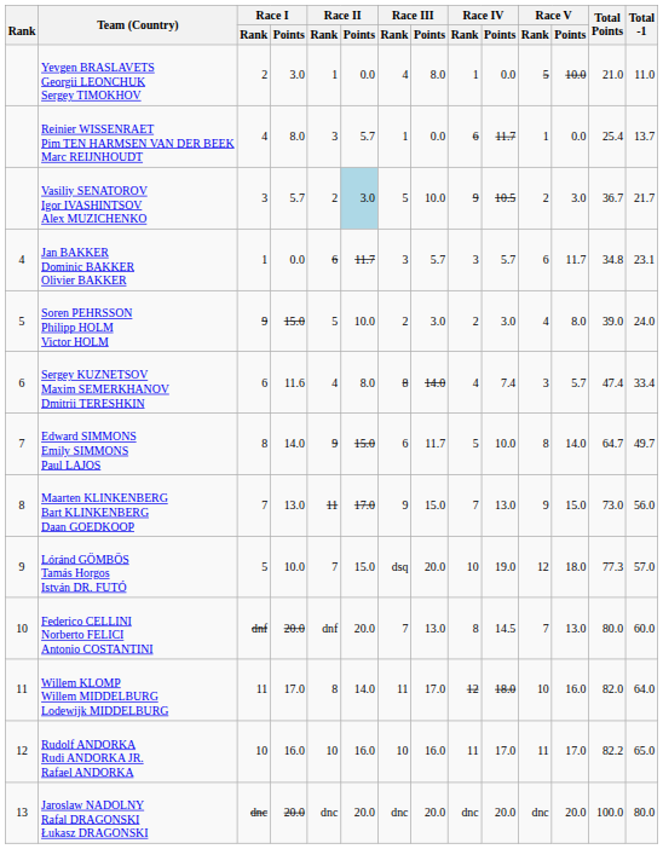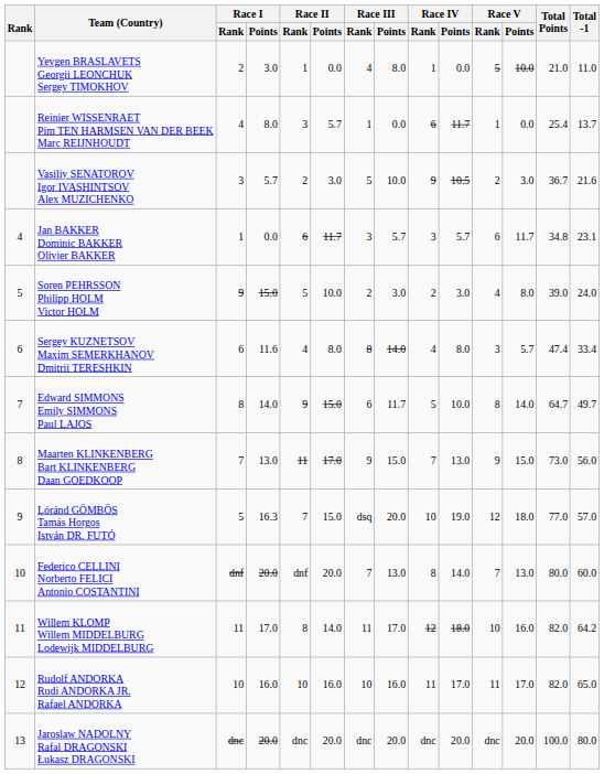 <table class="wikitable" style="text-align:right; font-size:90%">
 <tr>
 <th rowspan=2><br>Rank</th>
 <th rowspan=2>Team (Country)</th>
 <th colspan=2>Race I</th>
 <th colspan=2>Race II</th>
 <th colspan=2>Race III</th>
 <th colspan=2>Race IV</th>
 <th colspan=2>Race V</th>
 <th rowspan=2>Total <br>Points <br></th>
 <th rowspan=2>Total<br>-1<br></th>
 </tr>
 <tr>
 <th>Rank</th>
 <th>Points</th>
 <th>Rank</th>
 <th>Points</th>
 <th>Rank</th>
 <th>Points</th>
 <th>Rank</th>
 <th>Points</th>
 <th>Rank</th>
 <th>Points</th>
 </tr>
 <tr>
 <td align=center></td>
 <td align=left><br> <a href='#'>Yevgen BRASLAVETS</a><br><a href='#'>Georgii LEONCHUK</a><br><a href='#'>Sergey TIMOKHOV</a></td>
 <td>2</td>
 <td>3.0</td>
 <td>1</td>
 <td>0.0</td>
 <td>4</td>
 <td>8.0</td>
 <td>1</td>
 <td>0.0</td>
 <td><s>5</s></td>
 <td><s>10.0</s></td>
 <td>21.0</td>
 <td>11.0</td>
 </tr>
 <tr>
 <td align=center></td>
 <td align=left><br> <a href='#'>Reinier WISSENRAET</a><br><a href='#'>Pim TEN HARMSEN VAN DER BEEK</a><br><a href='#'>Marc REIJNHOUDT</a></td>
 <td>4</td>
 <td>8.0</td>
 <td>3</td>
 <td>5.7</td>
 <td>1</td>
 <td>0.0</td>
 <td><s>6</s></td>
 <td><s>11.7</s></td>
 <td>1</td>
 <td>0.0</td>
 <td>25.4</td>
 <td>13.7</td>
 </tr>
 <tr>
 <td align=center></td>
 <td align=left><br> <a href='#'>Vasiliy SENATOROV</a><br><a href='#'>Igor IVASHINTSOV</a><br><a href='#'>Alex MUZICHENKO</a></td>
 <td>3</td>
 <td>5.7</td>
 <td>2</td>
-<td style="background: lightblue;">3.0</td>
+<td>3.0</td>
 <td>5</td>
 <td>10.0</td>
 <td><s>9</s></td>
 <td><s>10.5</s></td>
 <td>2</td>
 <td>3.0</td>
 <td>36.7</td>
-<td>21.7</td>
+<td>21.6</td>
 </tr>
 <tr>
 <td align=center>4</td>
 <td align=left><br> <a href='#'>Jan BAKKER</a><br><a href='#'>Dominic BAKKER</a><br><a href='#'>Olivier BAKKER</a></td>
 <td>1</td>
 <td>0.0</td>
 <td><s>6</s></td>
 <td><s>11.7</s></td>
 <td>3</td>
 <td>5.7</td>
 <td>3</td>
 <td>5.7</td>
 <td>6</td>
 <td>11.7</td>
 <td>34.8</td>
 <td>23.1</td>
 </tr>
 <tr>
 <td align=center>5</td>
 <td align=left><br> <a href='#'>Soren PEHRSSON</a><br><a href='#'>Philipp HOLM</a><br><a href='#'>Victor HOLM</a></td>
 <td><s>9</s></td>
 <td><s>15.0</s></td>
 <td>5</td>
 <td>10.0</td>
 <td>2</td>
 <td>3.0</td>
 <td>2</td>
 <td>3.0</td>
 <td>4</td>
 <td>8.0</td>
 <td>39.0</td>
 <td>24.0</td>
 </tr>
 <tr>
 <td align=center>6</td>
 <td align=left><br> <a href='#'>Sergey KUZNETSOV</a><br><a href='#'>Maxim SEMERKHANOV</a><br><a href='#'>Dmitrii TERESHKIN</a></td>
 <td>6</td>
 <td>11.6</td>
 <td>4</td>
 <td>8.0</td>
 <td><s>8</s></td>
 <td><s>14.0</s></td>
 <td>4</td>
-<td>7.4</td>
+<td>8.0</td>
 <td>3</td>
 <td>5.7</td>
 <td>47.4</td>
 <td>33.4</td>
 </tr>
 <tr>
 <td align=center>7</td>
 <td align=left><br> <a href='#'>Edward SIMMONS</a><br><a href='#'>Emily SIMMONS</a><br><a href='#'>Paul LAJOS</a></td>
 <td>8</td>
 <td>14.0</td>
 <td><s>9</s></td>
 <td><s>15.0</s></td>
 <td>6</td>
 <td>11.7</td>
 <td>5</td>
 <td>10.0</td>
 <td>8</td>
 <td>14.0</td>
 <td>64.7</td>
 <td>49.7</td>
 </tr>
 <tr>
 <td align=center>8</td>
 <td align=left><br> <a href='#'>Maarten KLINKENBERG</a><br><a href='#'>Bart KLINKENBERG</a><br><a href='#'>Daan GOEDKOOP</a></td>
 <td>7</td>
 <td>13.0</td>
 <td><s>11</s></td>
 <td><s>17.0</s></td>
 <td>9</td>
 <td>15.0</td>
 <td>7</td>
 <td>13.0</td>
 <td>9</td>
 <td>15.0</td>
 <td>73.0</td>
 <td>56.0</td>
 </tr>
 <tr>
 <td align=center>9</td>
 <td align=left><br> <a href='#'>Lóránd GÖMBÖS</a><br><a href='#'>Tamás Horgos</a><br><a href='#'>István DR. FUTÓ</a></td>
 <td>5</td>
-<td>10.0</td>
+<td>16.3</td>
 <td>7</td>
 <td>15.0</td>
 <td>dsq</td>
 <td>20.0</td>
 <td>10</td>
 <td>19.0</td>
 <td>12</td>
 <td>18.0</td>
-<td>77.3</td>
+<td>77.0</td>
 <td>57.0</td>
 </tr>
 <tr>
 <td align=center>10</td>
 <td align=left><br> <a href='#'>Federico CELLINI</a><br><a href='#'>Norberto FELICI</a><br><a href='#'>Antonio COSTANTINI</a></td>
 <td><s>dnf</s></td>
 <td><s>20.0</s></td>
 <td>dnf</td>
 <td>20.0</td>
 <td>7</td>
 <td>13.0</td>
 <td>8</td>
-<td>14.5</td>
+<td>14.0</td>
 <td>7</td>
 <td>13.0</td>
 <td>80.0</td>
 <td>60.0</td>
 </tr>
 <tr>
 <td align=center>11</td>
 <td align=left><br> <a href='#'>Willem KLOMP</a><br><a href='#'>Willem MIDDELBURG</a><br><a href='#'>Lodewijk MIDDELBURG</a></td>
 <td>11</td>
 <td>17.0</td>
 <td>8</td>
 <td>14.0</td>
 <td>11</td>
 <td>17.0</td>
 <td><s>12</s></td>
 <td><s>18.0</s></td>
 <td>10</td>
 <td>16.0</td>
 <td>82.0</td>
-<td>64.0</td>
+<td>64.2</td>
 </tr>
 <tr>
 <td align=center>12</td>
 <td align=left><br> <a href='#'>Rudolf ANDORKA</a><br><a href='#'>Rudi ANDORKA JR.</a><br><a href='#'>Rafael ANDORKA</a></td>
 <td>10</td>
 <td>16.0</td>
 <td>10</td>
 <td>16.0</td>
 <td>10</td>
 <td>16.0</td>
 <td>11</td>
 <td>17.0</td>
 <td>11</td>
 <td>17.0</td>
-<td>82.2</td>
+<td>82.0</td>
 <td>65.0</td>
 </tr>
 <tr>
 <td align=center>13</td>
 <td align=left><br> <a href='#'>Jaroslaw NADOLNY</a><br><a href='#'>Rafal DRAGONSKI</a><br><a href='#'>Łukasz DRAGONSKI</a></td>
 <td><s>dnc</s></td>
 <td><s>20.0</s></td>
 <td>dnc</td>
 <td>20.0</td>
 <td>dnc</td>
 <td>20.0</td>
 <td>dnc</td>
 <td>20.0</td>
 <td>dnc</td>
 <td>20.0</td>
 <td>100.0</td>
 <td>80.0</td>
 </tr>
 </table>
